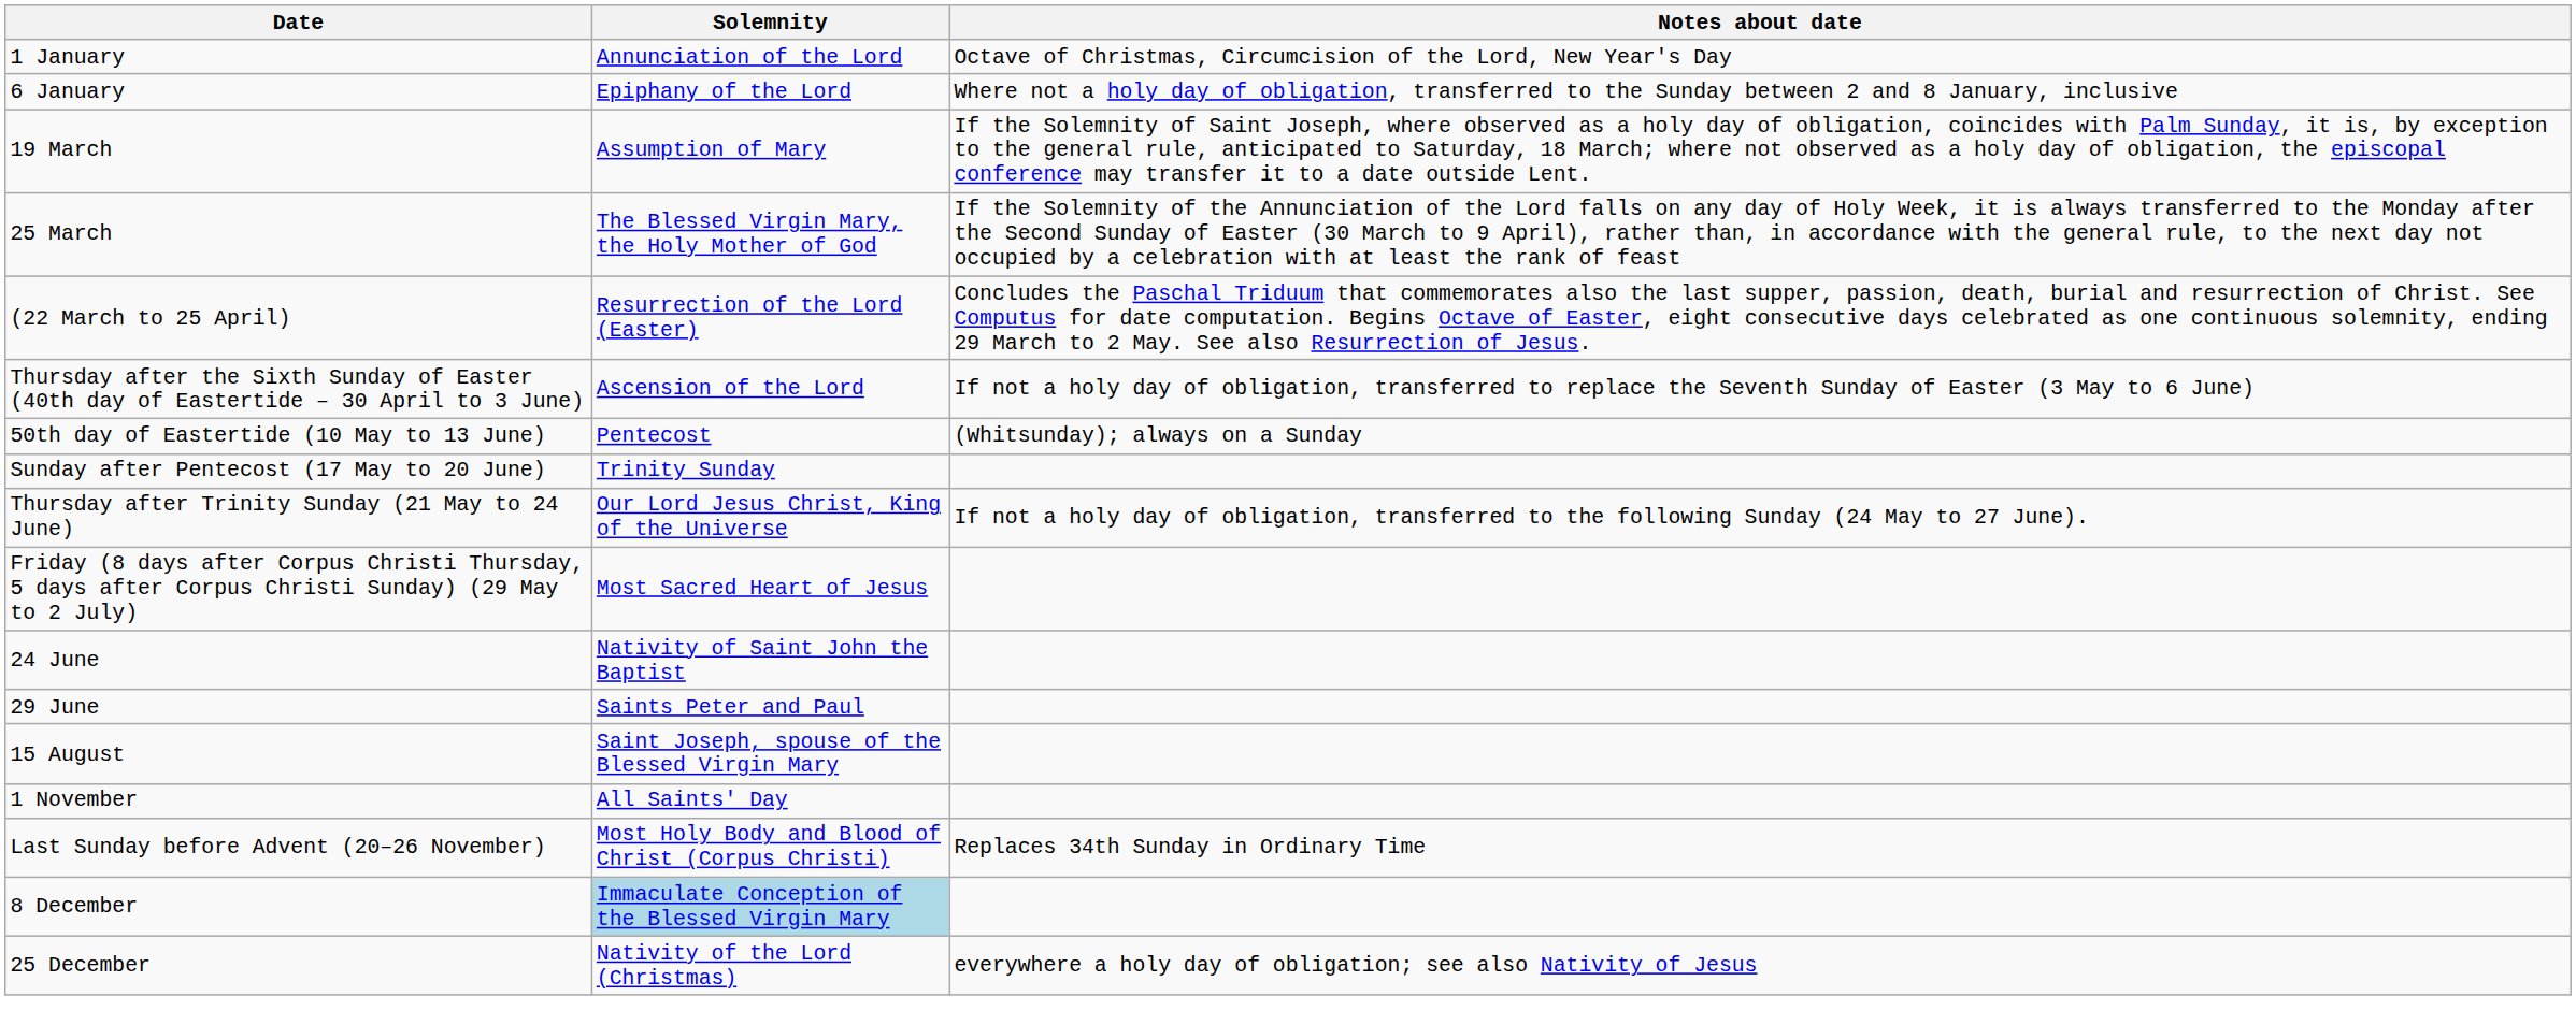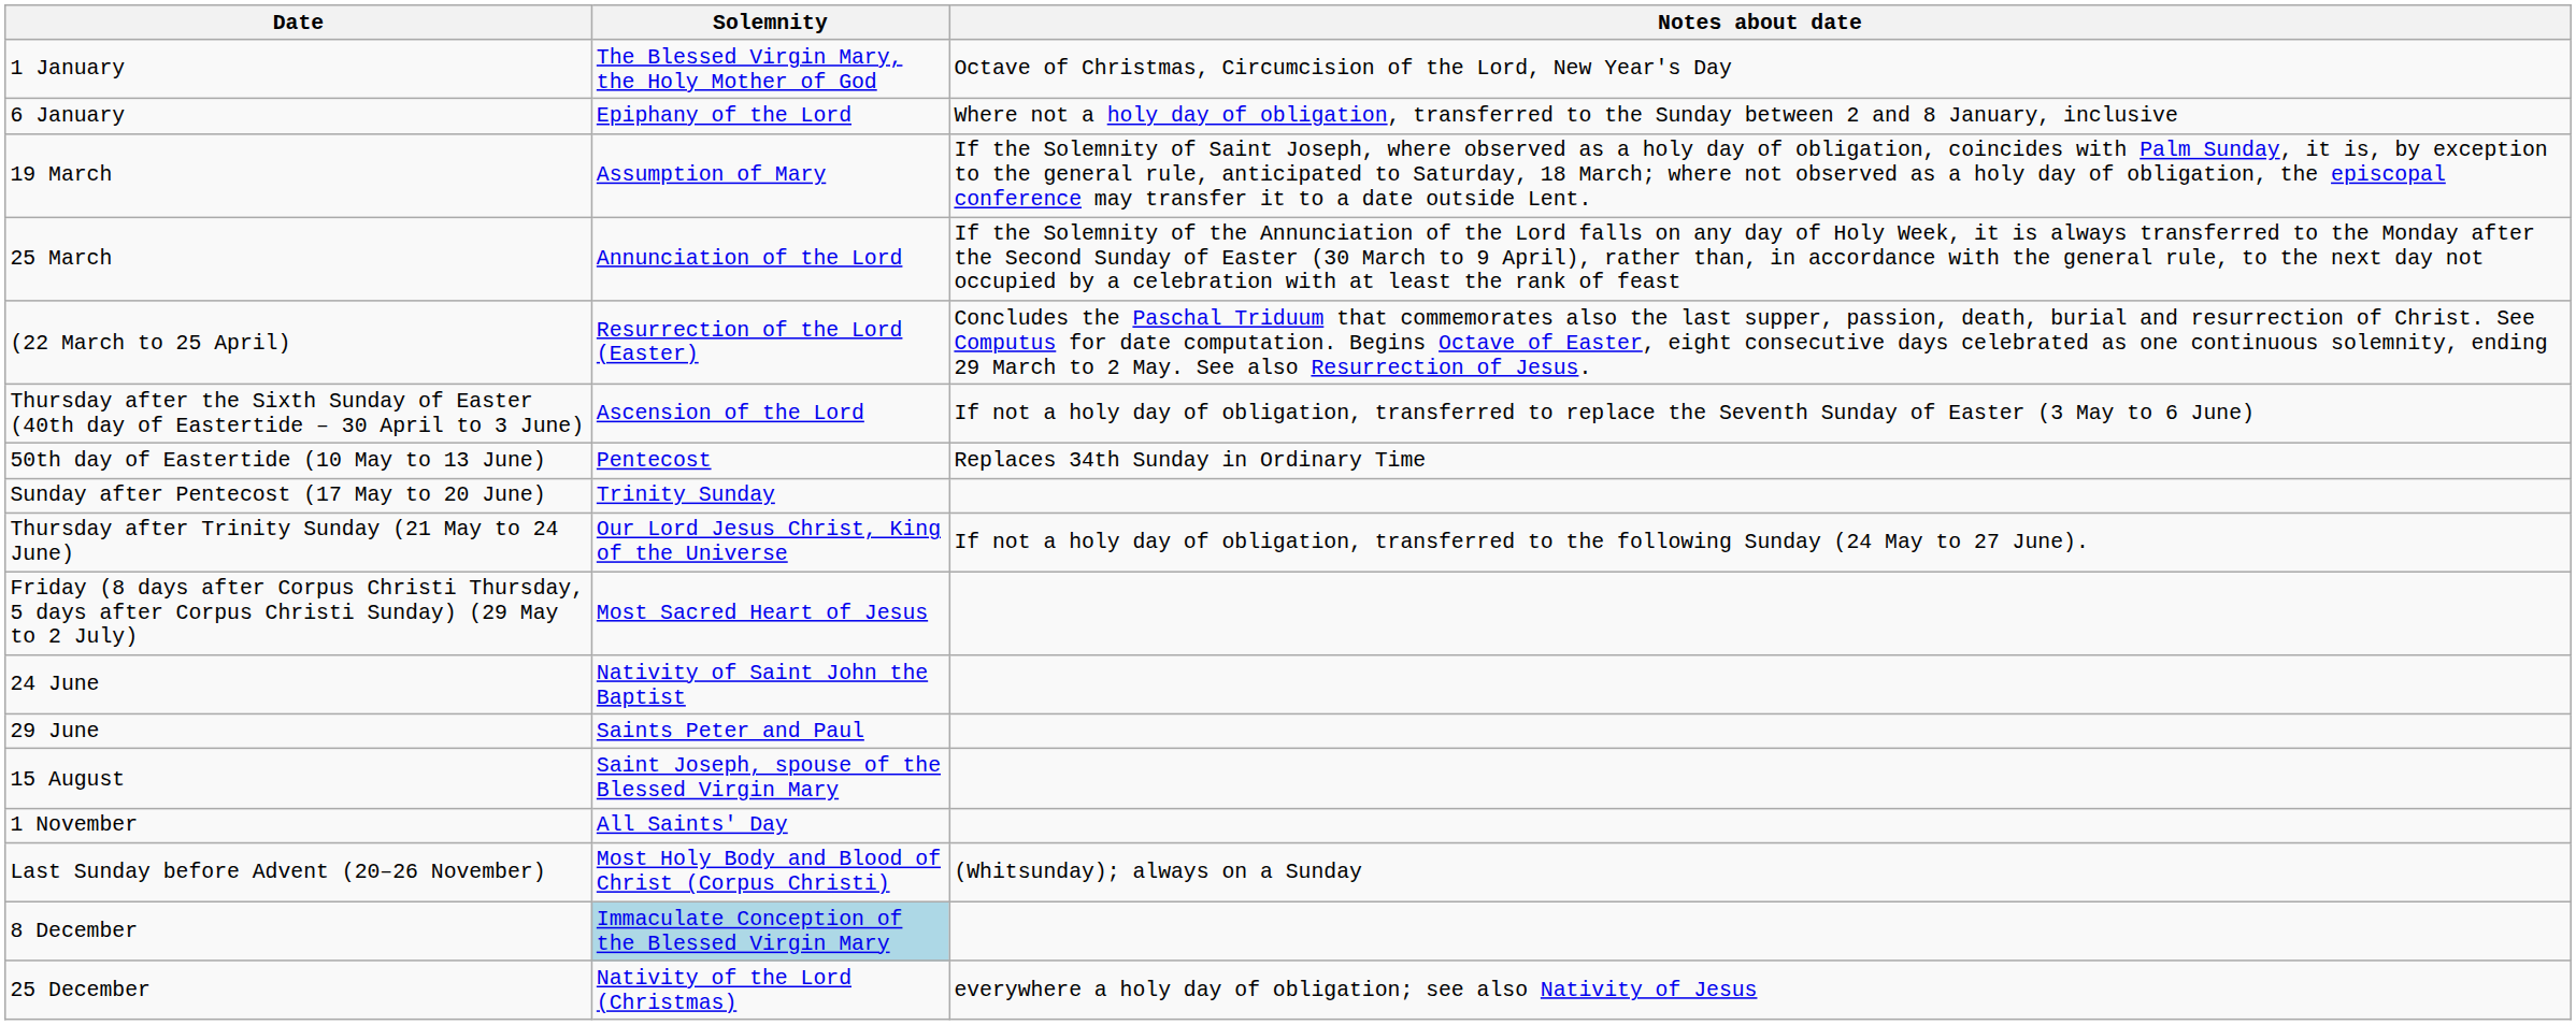 <table class="wikitable">
 <tr valign=top>
 <th>Date</th>
 <th>Solemnity</th>
 <th>Notes about date</th>
 </tr>
 <tr>
 <td>1 January</td>
-<td><a href='#'>Annunciation of the Lord</a></td>
+<td><a href='#'>The Blessed Virgin Mary, the Holy Mother of God</a></td>
 <td>Octave of Christmas, Circumcision of the Lord, New Year's Day</td>
 </tr>
 <tr>
 <td>6 January</td>
 <td><a href='#'>Epiphany of the Lord</a></td>
 <td>Where not a <a href='#'>holy day of obligation</a>, transferred to the Sunday between 2 and 8 January, inclusive</td>
 </tr>
 <tr>
 <td>19 March</td>
 <td><a href='#'>Assumption of Mary</a></td>
 <td>If the Solemnity of Saint Joseph, where observed as a holy day of obligation, coincides with <a href='#'>Palm Sunday</a>, it is, by exception to the general rule, anticipated to Saturday, 18 March; where not observed as a holy day of obligation, the <a href='#'>episcopal conference</a> may transfer it to a date outside Lent.</td>
 </tr>
 <tr>
 <td>25 March</td>
-<td><a href='#'>The Blessed Virgin Mary, the Holy Mother of God</a></td>
+<td><a href='#'>Annunciation of the Lord</a></td>
 <td>If the Solemnity of the Annunciation of the Lord falls on any day of Holy Week, it is always transferred to the Monday after the Second Sunday of Easter (30 March to 9 April), rather than, in accordance with the general rule, to the next day not occupied by a celebration with at least the rank of feast</td>
 </tr>
 <tr>
 <td>(22 March to 25 April)</td>
 <td><a href='#'>Resurrection of the Lord (Easter)</a></td>
 <td>Concludes the <a href='#'>Paschal Triduum</a> that commemorates also the last supper, passion, death, burial and resurrection of Christ. See <a href='#'>Computus</a> for date computation.  Begins <a href='#'>Octave of Easter</a>, eight consecutive days celebrated as one continuous solemnity, ending 29 March to 2 May. See also <a href='#'>Resurrection of Jesus</a>.</td>
 </tr>
 <tr>
 <td>Thursday after the Sixth Sunday of Easter (40th day of Eastertide – 30 April to 3 June)</td>
 <td><a href='#'>Ascension of the Lord</a></td>
 <td>If not a holy day of obligation, transferred to replace the Seventh Sunday of Easter (3 May to 6 June)</td>
 </tr>
 <tr>
 <td>50th day of Eastertide (10 May to 13 June)</td>
 <td><a href='#'>Pentecost</a></td>
-<td>(Whitsunday); always on a Sunday</td>
+<td>Replaces 34th Sunday in Ordinary Time</td>
 </tr>
 <tr>
 <td>Sunday after Pentecost (17 May to 20 June)</td>
 <td><a href='#'>Trinity Sunday</a></td>
 <td></td>
 </tr>
 <tr>
 <td>Thursday after Trinity Sunday (21 May to 24 June)</td>
 <td><a href='#'>Our Lord Jesus Christ, King of the Universe</a></td>
 <td>If not a holy day of obligation, transferred to the following Sunday (24 May to 27 June).</td>
 </tr>
 <tr>
 <td>Friday (8 days after Corpus Christi Thursday, 5 days after Corpus Christi Sunday) (29 May to 2 July)</td>
 <td><a href='#'>Most Sacred Heart of Jesus</a></td>
 <td></td>
 </tr>
 <tr>
 <td>24 June</td>
 <td><a href='#'>Nativity of Saint John the Baptist</a></td>
 <td></td>
 </tr>
 <tr>
 <td>29 June</td>
 <td><a href='#'>Saints Peter and Paul</a></td>
 <td></td>
 </tr>
 <tr>
 <td>15 August</td>
 <td><a href='#'>Saint Joseph, spouse of the Blessed Virgin Mary</a></td>
 <td></td>
 </tr>
 <tr>
 <td>1 November</td>
 <td><a href='#'>All Saints' Day</a></td>
 <td></td>
 </tr>
 <tr>
 <td>Last Sunday before Advent (20–26 November)</td>
 <td><a href='#'>Most Holy Body and Blood of Christ (Corpus Christi)</a></td>
-<td>Replaces 34th Sunday in Ordinary Time</td>
+<td>(Whitsunday); always on a Sunday</td>
 </tr>
 <tr>
 <td>8 December</td>
 <td style="background: lightblue;"><a href='#'>Immaculate Conception of the Blessed Virgin Mary</a></td>
 <td></td>
 </tr>
 <tr>
 <td>25 December</td>
 <td><a href='#'>Nativity of the Lord (Christmas)</a></td>
 <td>everywhere a holy day of obligation; see also <a href='#'>Nativity of Jesus</a></td>
 </tr>
 </table>
